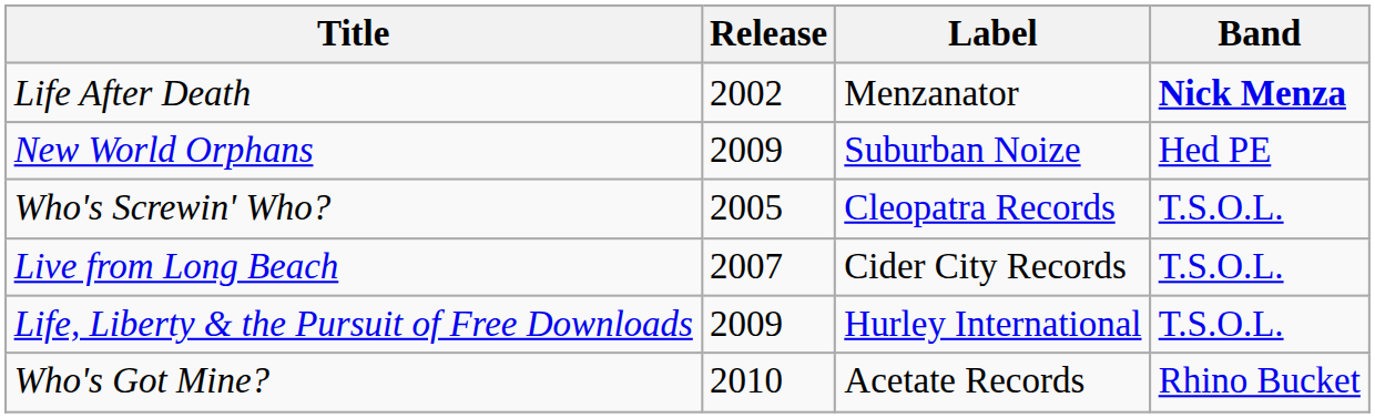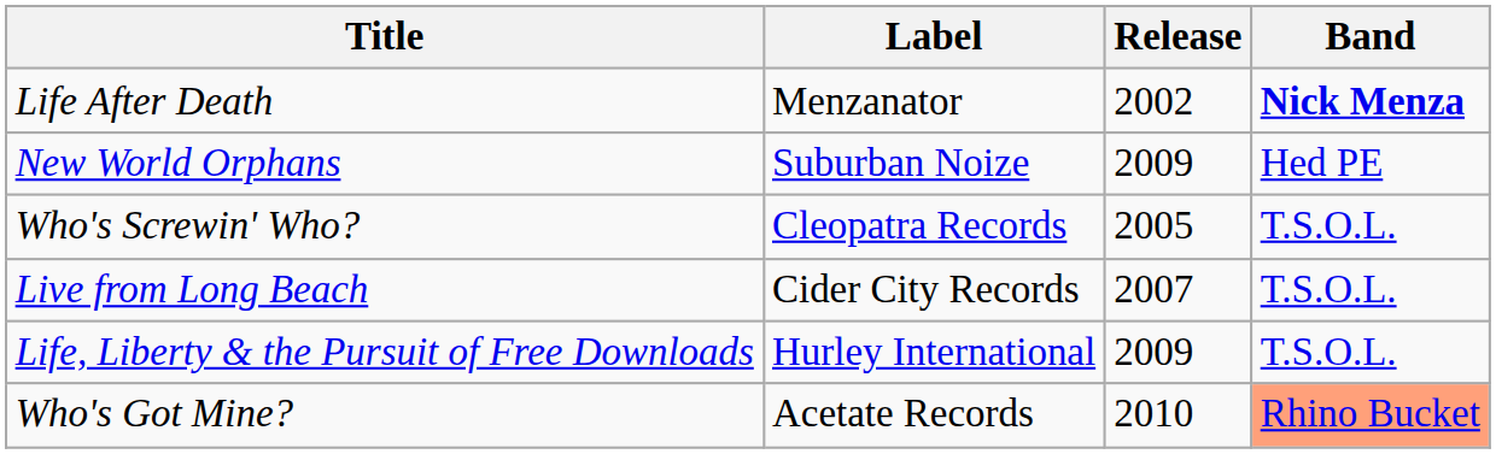 <table class="wikitable">
 <tr>
 <th>Title</th>
+<th>Label</th>
 <th>Release</th>
-<th>Label</th>
 <th>Band</th>
 </tr>
 <tr>
 <td><em>Life After Death</em></td>
+<td>Menzanator</td>
 <td>2002</td>
-<td>Menzanator</td>
 <td><strong><a href='#'>Nick Menza</a></strong></td>
 </tr>
 <tr>
 <td><em><a href='#'>New World Orphans</a></em></td>
+<td><a href='#'>Suburban Noize</a></td>
 <td>2009</td>
-<td><a href='#'>Suburban Noize</a></td>
 <td><a href='#'>Hed PE</a></td>
 </tr>
 <tr>
 <td><em>Who's Screwin' Who?</em></td>
+<td><a href='#'>Cleopatra Records</a></td>
 <td>2005</td>
-<td><a href='#'>Cleopatra Records</a></td>
 <td><a href='#'>T.S.O.L.</a></td>
 </tr>
 <tr>
 <td><em><a href='#'>Live from Long Beach</a></em></td>
+<td>Cider City Records</td>
 <td>2007</td>
-<td>Cider City Records</td>
 <td><a href='#'>T.S.O.L.</a></td>
 </tr>
 <tr>
 <td><em><a href='#'>Life, Liberty & the Pursuit of Free Downloads</a></em></td>
+<td><a href='#'>Hurley International</a></td>
 <td>2009</td>
-<td><a href='#'>Hurley International</a></td>
 <td><a href='#'>T.S.O.L.</a></td>
 </tr>
 <tr>
 <td><em>Who's Got Mine?</em></td>
+<td>Acetate Records</td>
 <td>2010</td>
-<td>Acetate Records</td>
-<td><a href='#'>Rhino Bucket</a></td>
+<td style="background: lightsalmon;"><a href='#'>Rhino Bucket</a></td>
 </tr>
 </table>
